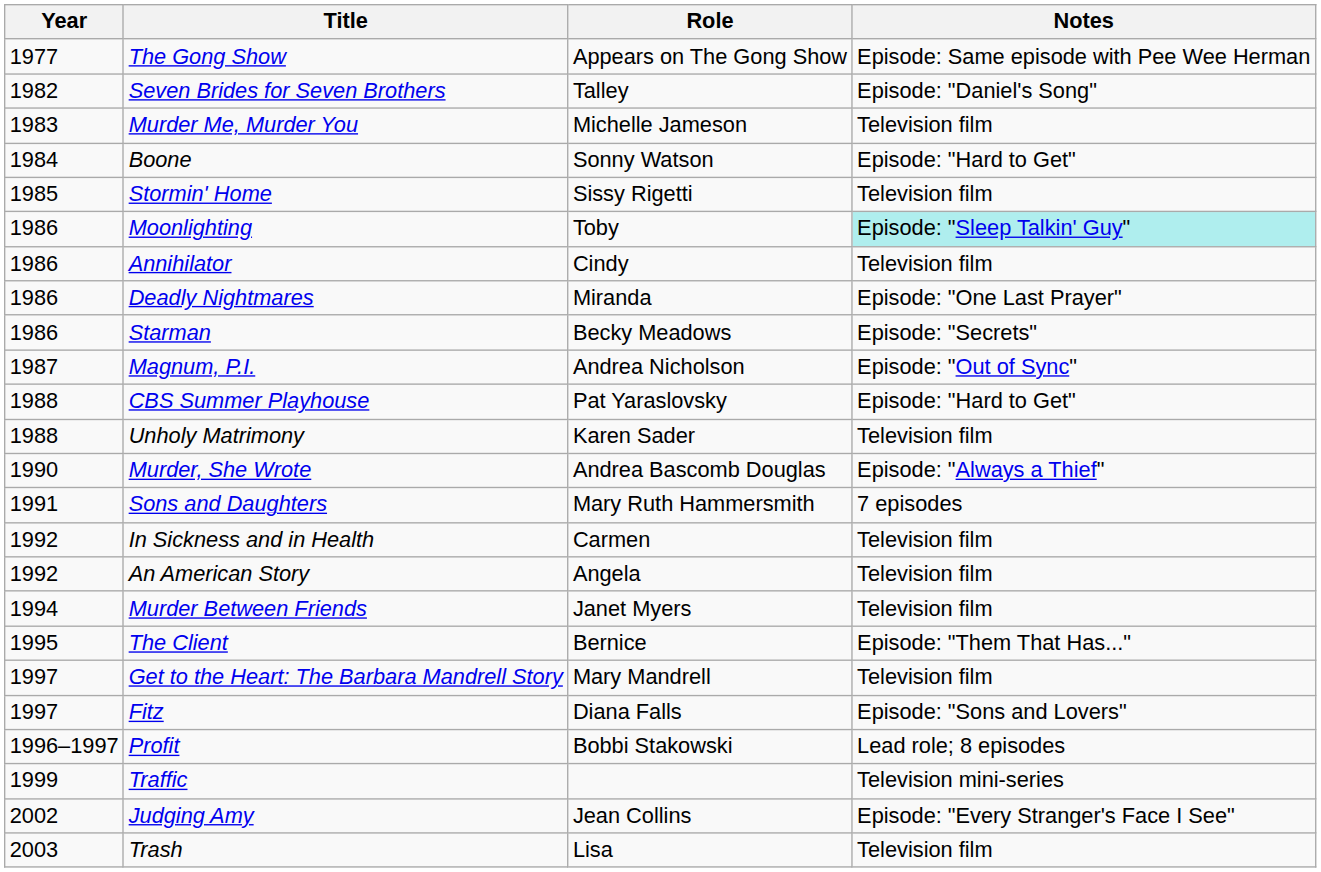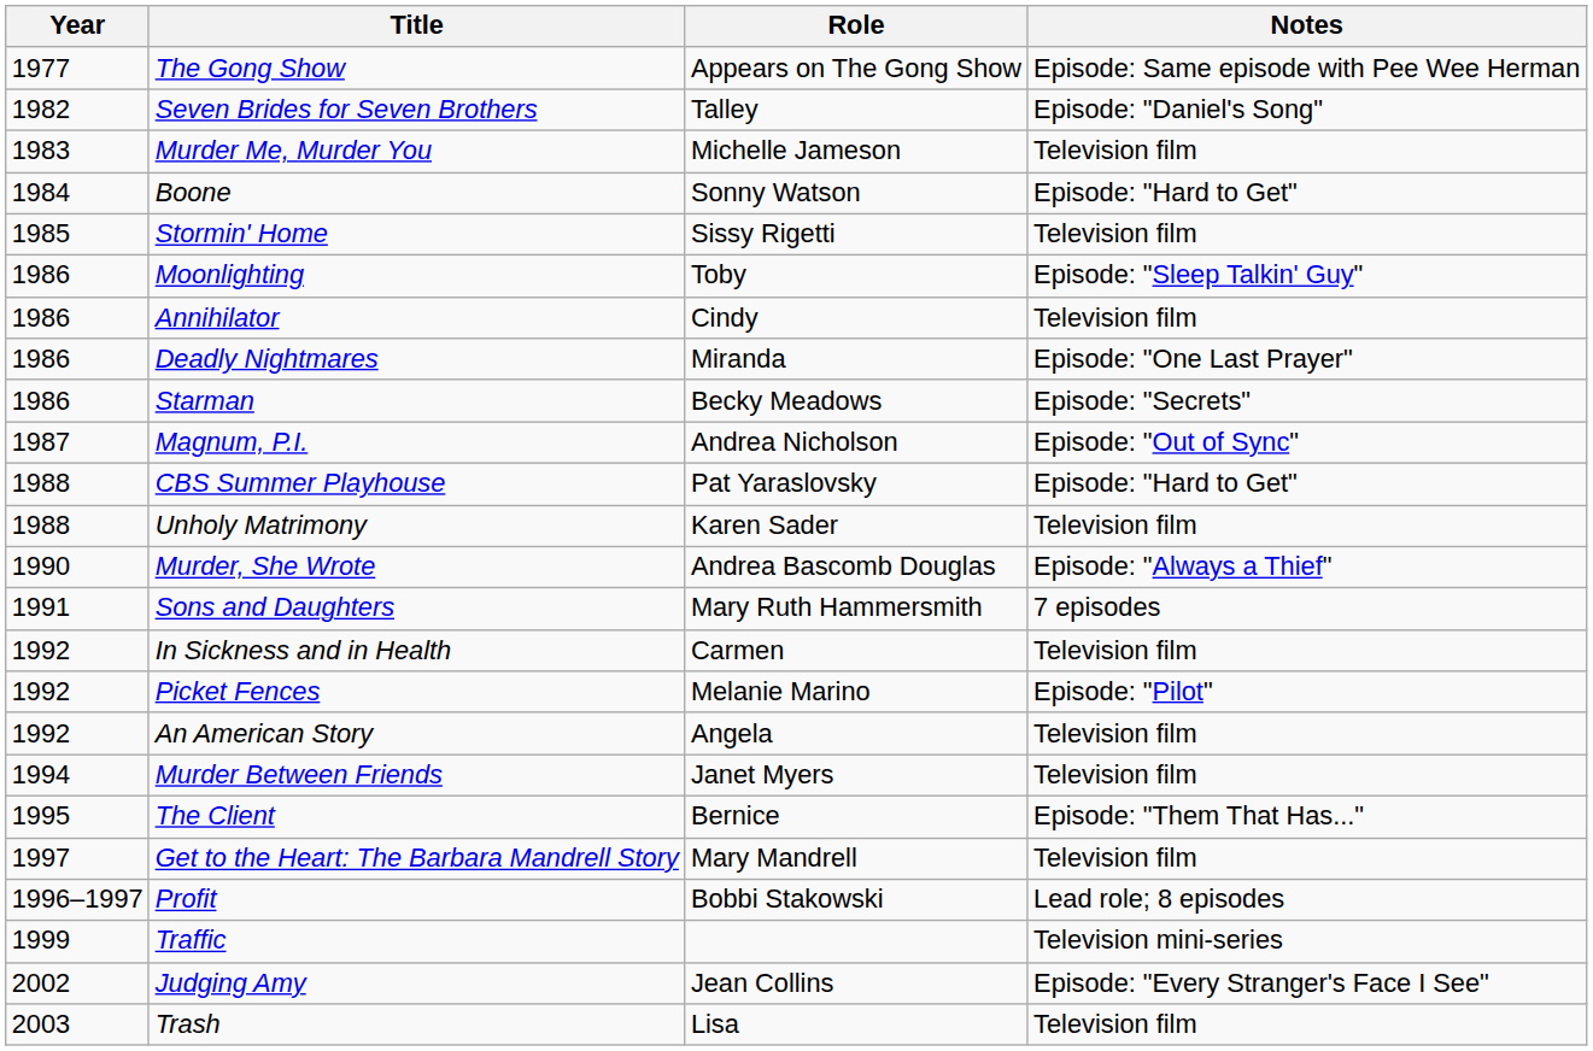 <table class="wikitable sortable">
 <tr>
 <th>Year</th>
 <th>Title</th>
 <th>Role</th>
 <th class="unsortable">Notes</th>
 </tr>
 <tr>
 <td>1977</td>
 <td><em><a href='#'>The Gong Show</a></em></td>
 <td>Appears on The Gong Show</td>
 <td>Episode: Same episode with Pee Wee Herman</td>
 </tr>
 <tr>
 <td>1982</td>
 <td><em><a href='#'>Seven Brides for Seven Brothers</a></em></td>
 <td>Talley</td>
 <td>Episode: "Daniel's Song"</td>
 </tr>
 <tr>
 <td>1983</td>
 <td><em><a href='#'>Murder Me, Murder You</a></em></td>
 <td>Michelle Jameson</td>
 <td>Television film</td>
 </tr>
 <tr>
 <td>1984</td>
 <td><em>Boone</em></td>
 <td>Sonny Watson</td>
 <td>Episode: "Hard to Get"</td>
 </tr>
 <tr>
 <td>1985</td>
 <td><em><a href='#'>Stormin' Home</a></em></td>
 <td>Sissy Rigetti</td>
 <td>Television film</td>
 </tr>
 <tr>
 <td>1986</td>
 <td><em><a href='#'>Moonlighting</a></em></td>
 <td>Toby</td>
-<td style="background: paleturquoise;">Episode: "<a href='#'>Sleep Talkin' Guy</a>"</td>
+<td>Episode: "<a href='#'>Sleep Talkin' Guy</a>"</td>
 </tr>
 <tr>
 <td>1986</td>
 <td><em><a href='#'>Annihilator</a></em></td>
 <td>Cindy</td>
 <td>Television film</td>
 </tr>
 <tr>
 <td>1986</td>
 <td><em><a href='#'>Deadly Nightmares</a></em></td>
 <td>Miranda</td>
 <td>Episode: "One Last Prayer"</td>
 </tr>
 <tr>
 <td>1986</td>
 <td><em><a href='#'>Starman</a></em></td>
 <td>Becky Meadows</td>
 <td>Episode: "Secrets"</td>
 </tr>
 <tr>
 <td>1987</td>
 <td><em><a href='#'>Magnum, P.I.</a></em></td>
 <td>Andrea Nicholson</td>
 <td>Episode: "<a href='#'>Out of Sync</a>"</td>
 </tr>
 <tr>
 <td>1988</td>
 <td><em><a href='#'>CBS Summer Playhouse</a></em></td>
 <td>Pat Yaraslovsky</td>
 <td>Episode: "Hard to Get"</td>
 </tr>
 <tr>
 <td>1988</td>
 <td><em>Unholy Matrimony</em></td>
 <td>Karen Sader</td>
 <td>Television film</td>
 </tr>
 <tr>
 <td>1990</td>
 <td><em><a href='#'>Murder, She Wrote</a></em></td>
 <td>Andrea Bascomb Douglas</td>
 <td>Episode: "<a href='#'>Always a Thief</a>"</td>
 </tr>
 <tr>
 <td>1991</td>
 <td><em><a href='#'>Sons and Daughters</a></em></td>
 <td>Mary Ruth Hammersmith</td>
 <td>7 episodes</td>
 </tr>
 <tr>
 <td>1992</td>
 <td><em>In Sickness and in Health</em></td>
 <td>Carmen</td>
 <td>Television film</td>
 </tr>
 <tr>
 <td>1992</td>
+<td><em><a href='#'>Picket Fences</a></em></td>
+<td>Melanie Marino</td>
+<td>Episode: "<a href='#'>Pilot</a>"</td>
+</tr>
+<tr>
+<td>1992</td>
 <td><em>An American Story</em></td>
 <td>Angela</td>
 <td>Television film</td>
 </tr>
 <tr>
 <td>1994</td>
 <td><em><a href='#'>Murder Between Friends</a></em></td>
 <td>Janet Myers</td>
 <td>Television film</td>
 </tr>
 <tr>
 <td>1995</td>
 <td><em><a href='#'>The Client</a></em></td>
 <td>Bernice</td>
 <td>Episode: "Them That Has..."</td>
 </tr>
 <tr>
 <td>1997</td>
 <td><em><a href='#'>Get to the Heart: The Barbara Mandrell Story</a></em></td>
 <td>Mary Mandrell</td>
 <td>Television film</td>
-</tr>
-<tr>
-<td>1997</td>
-<td><em><a href='#'>Fitz</a></em></td>
-<td>Diana Falls</td>
-<td>Episode: "Sons and Lovers"</td>
 </tr>
 <tr>
 <td>1996–1997</td>
 <td><em><a href='#'>Profit</a></em></td>
 <td>Bobbi Stakowski</td>
 <td>Lead role; 8 episodes</td>
 </tr>
 <tr>
 <td>1999</td>
 <td><em><a href='#'>Traffic</a></em></td>
 <td></td>
 <td>Television mini-series</td>
 </tr>
 <tr>
 <td>2002</td>
 <td><em><a href='#'>Judging Amy</a></em></td>
 <td>Jean Collins</td>
 <td>Episode: "Every Stranger's Face I See"</td>
 </tr>
 <tr>
 <td>2003</td>
 <td><em>Trash</em></td>
 <td>Lisa</td>
 <td>Television film</td>
 </tr>
 </table>
